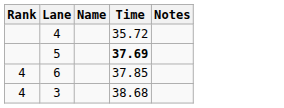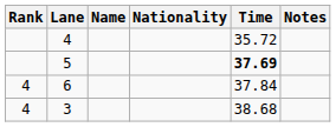 <table class="wikitable sortable" style="text-align:center">
 <tr>
 <th>Rank</th>
 <th>Lane</th>
 <th>Name</th>
+<th>Nationality</th>
 <th>Time</th>
 <th>Notes</th>
 </tr>
 <tr>
 <td></td>
 <td>4</td>
+<td align=left></td>
 <td align=left></td>
 <td>35.72</td>
 <td></td>
 </tr>
 <tr>
 <td></td>
 <td>5</td>
 <td align=left></td>
+<td align=left></td>
 <td><strong>37.69</strong></td>
 <td></td>
 </tr>
 <tr>
 <td>4</td>
 <td>6</td>
 <td align=left></td>
-<td>37.85</td>
+<td align=left></td>
+<td>37.84</td>
 <td></td>
 </tr>
 <tr>
 <td>4</td>
 <td>3</td>
 <td align=left></td>
+<td align=left></td>
 <td>38.68</td>
 <td></td>
 </tr>
 </table>
